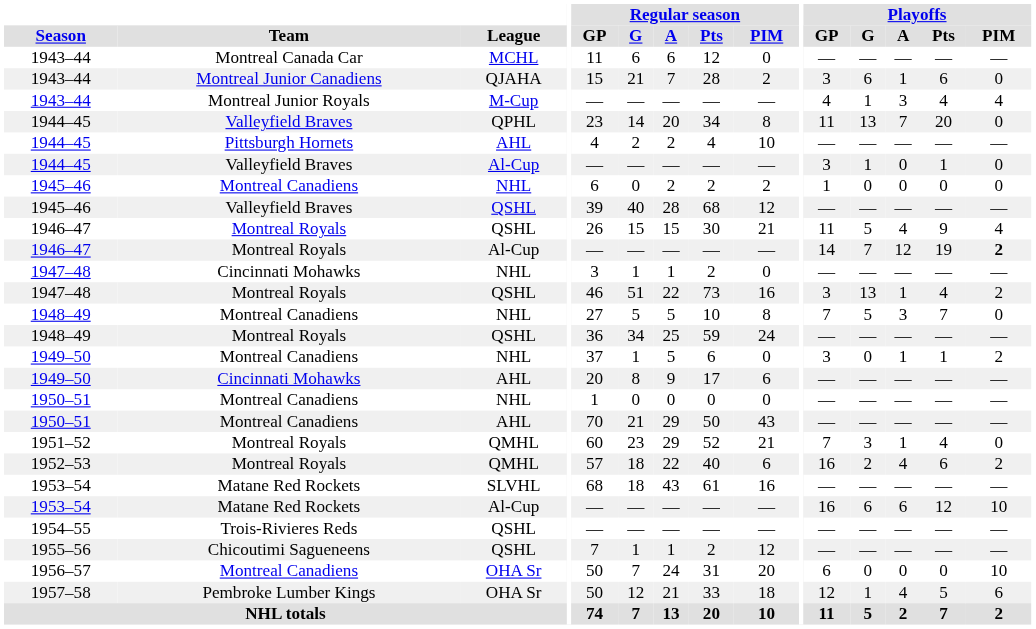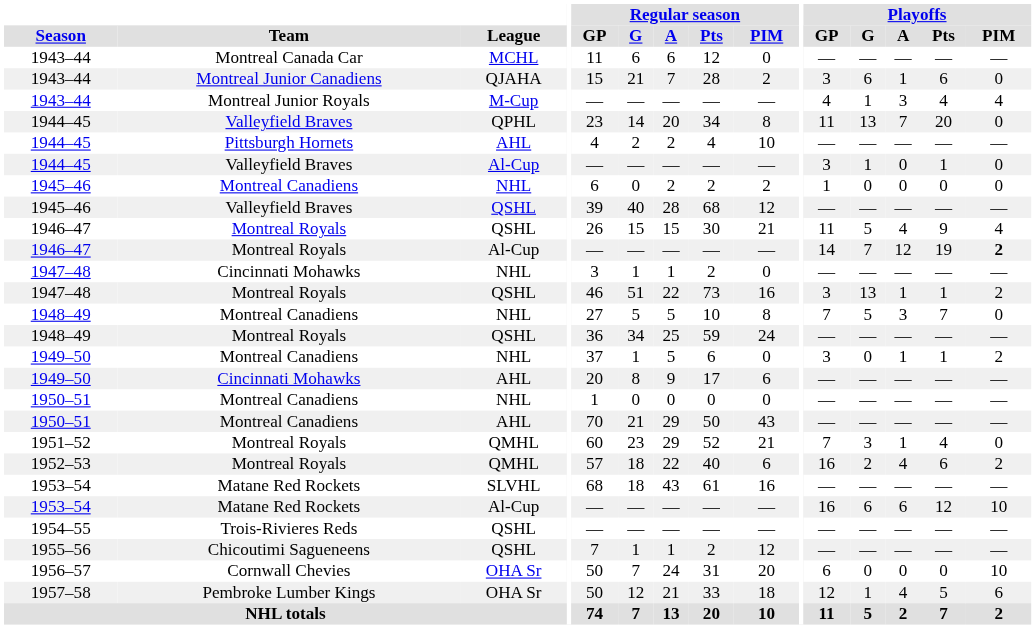 <table border="0" cellpadding="1" cellspacing="0" style="text-align:center; width:60em">
 <tr bgcolor="#e0e0e0">
 <th colspan="3" bgcolor="#ffffff"></th>
 <th rowspan="100" bgcolor="#ffffff"></th>
 <th colspan="5"><a href='#'>Regular season</a></th>
 <th rowspan="100" bgcolor="#ffffff"></th>
 <th colspan="5"><a href='#'>Playoffs</a></th>
 </tr>
 <tr bgcolor="#e0e0e0">
 <th><a href='#'>Season</a></th>
 <th>Team</th>
 <th>League</th>
 <th>GP</th>
 <th><a href='#'>G</a></th>
 <th><a href='#'>A</a></th>
 <th><a href='#'>Pts</a></th>
 <th><a href='#'>PIM</a></th>
 <th>GP</th>
 <th>G</th>
 <th>A</th>
 <th>Pts</th>
 <th>PIM</th>
 </tr>
 <tr>
 <td>1943–44</td>
 <td>Montreal Canada Car</td>
 <td><a href='#'>MCHL</a></td>
 <td>11</td>
 <td>6</td>
 <td>6</td>
 <td>12</td>
 <td>0</td>
 <td>—</td>
 <td>—</td>
 <td>—</td>
 <td>—</td>
 <td>—</td>
 </tr>
 <tr bgcolor="#f0f0f0">
 <td>1943–44</td>
 <td><a href='#'>Montreal Junior Canadiens</a></td>
 <td>QJAHA</td>
 <td>15</td>
 <td>21</td>
 <td>7</td>
 <td>28</td>
 <td>2</td>
 <td>3</td>
 <td>6</td>
 <td>1</td>
 <td>6</td>
 <td>0</td>
 </tr>
 <tr>
 <td><a href='#'>1943–44</a></td>
 <td>Montreal Junior Royals</td>
 <td><a href='#'>M-Cup</a></td>
 <td>—</td>
 <td>—</td>
 <td>—</td>
 <td>—</td>
 <td>—</td>
 <td>4</td>
 <td>1</td>
 <td>3</td>
 <td>4</td>
 <td>4</td>
 </tr>
 <tr bgcolor="#f0f0f0">
 <td>1944–45</td>
 <td><a href='#'>Valleyfield Braves</a></td>
 <td>QPHL</td>
 <td>23</td>
 <td>14</td>
 <td>20</td>
 <td>34</td>
 <td>8</td>
 <td>11</td>
 <td>13</td>
 <td>7</td>
 <td>20</td>
 <td>0</td>
 </tr>
 <tr>
 <td><a href='#'>1944–45</a></td>
 <td><a href='#'>Pittsburgh Hornets</a></td>
 <td><a href='#'>AHL</a></td>
 <td>4</td>
 <td>2</td>
 <td>2</td>
 <td>4</td>
 <td>10</td>
 <td>—</td>
 <td>—</td>
 <td>—</td>
 <td>—</td>
 <td>—</td>
 </tr>
 <tr bgcolor="#f0f0f0">
 <td><a href='#'>1944–45</a></td>
 <td>Valleyfield Braves</td>
 <td><a href='#'>Al-Cup</a></td>
 <td>—</td>
 <td>—</td>
 <td>—</td>
 <td>—</td>
 <td>—</td>
 <td>3</td>
 <td>1</td>
 <td>0</td>
 <td>1</td>
 <td>0</td>
 </tr>
 <tr>
 <td><a href='#'>1945–46</a></td>
 <td><a href='#'>Montreal Canadiens</a></td>
 <td><a href='#'>NHL</a></td>
 <td>6</td>
 <td>0</td>
 <td>2</td>
 <td>2</td>
 <td>2</td>
 <td>1</td>
 <td>0</td>
 <td>0</td>
 <td>0</td>
 <td>0</td>
 </tr>
 <tr bgcolor="#f0f0f0">
 <td>1945–46</td>
 <td>Valleyfield Braves</td>
 <td><a href='#'>QSHL</a></td>
 <td>39</td>
 <td>40</td>
 <td>28</td>
 <td>68</td>
 <td>12</td>
 <td>—</td>
 <td>—</td>
 <td>—</td>
 <td>—</td>
 <td>—</td>
 </tr>
 <tr>
 <td>1946–47</td>
 <td><a href='#'>Montreal Royals</a></td>
 <td>QSHL</td>
 <td>26</td>
 <td>15</td>
 <td>15</td>
 <td>30</td>
 <td>21</td>
 <td>11</td>
 <td>5</td>
 <td>4</td>
 <td>9</td>
 <td>4</td>
 </tr>
 <tr bgcolor="#f0f0f0">
 <td><a href='#'>1946–47</a></td>
 <td>Montreal Royals</td>
 <td>Al-Cup</td>
 <td>—</td>
 <td>—</td>
 <td>—</td>
 <td>—</td>
 <td>—</td>
 <td>14</td>
 <td>7</td>
 <td>12</td>
 <td>19</td>
 <td><strong>2</strong></td>
 </tr>
 <tr>
 <td><a href='#'>1947–48</a></td>
 <td>Cincinnati Mohawks</td>
 <td>NHL</td>
 <td>3</td>
 <td>1</td>
 <td>1</td>
 <td>2</td>
 <td>0</td>
 <td>—</td>
 <td>—</td>
 <td>—</td>
 <td>—</td>
 <td>—</td>
 </tr>
 <tr bgcolor="#f0f0f0">
 <td>1947–48</td>
 <td>Montreal Royals</td>
 <td>QSHL</td>
 <td>46</td>
 <td>51</td>
 <td>22</td>
 <td>73</td>
 <td>16</td>
 <td>3</td>
 <td>13</td>
 <td>1</td>
-<td>4</td>
+<td>1</td>
 <td>2</td>
 </tr>
 <tr>
 <td><a href='#'>1948–49</a></td>
 <td>Montreal Canadiens</td>
 <td>NHL</td>
 <td>27</td>
 <td>5</td>
 <td>5</td>
 <td>10</td>
 <td>8</td>
 <td>7</td>
 <td>5</td>
 <td>3</td>
 <td>7</td>
 <td>0</td>
 </tr>
 <tr bgcolor="#f0f0f0">
 <td>1948–49</td>
 <td>Montreal Royals</td>
 <td>QSHL</td>
 <td>36</td>
 <td>34</td>
 <td>25</td>
 <td>59</td>
 <td>24</td>
 <td>—</td>
 <td>—</td>
 <td>—</td>
 <td>—</td>
 <td>—</td>
 </tr>
 <tr>
 <td><a href='#'>1949–50</a></td>
 <td>Montreal Canadiens</td>
 <td>NHL</td>
 <td>37</td>
 <td>1</td>
 <td>5</td>
 <td>6</td>
 <td>0</td>
 <td>3</td>
 <td>0</td>
 <td>1</td>
 <td>1</td>
 <td>2</td>
 </tr>
 <tr bgcolor="#f0f0f0">
 <td><a href='#'>1949–50</a></td>
 <td><a href='#'>Cincinnati Mohawks</a></td>
 <td>AHL</td>
 <td>20</td>
 <td>8</td>
 <td>9</td>
 <td>17</td>
 <td>6</td>
 <td>—</td>
 <td>—</td>
 <td>—</td>
 <td>—</td>
 <td>—</td>
 </tr>
 <tr>
 <td><a href='#'>1950–51</a></td>
 <td>Montreal Canadiens</td>
 <td>NHL</td>
 <td>1</td>
 <td>0</td>
 <td>0</td>
 <td>0</td>
 <td>0</td>
 <td>—</td>
 <td>—</td>
 <td>—</td>
 <td>—</td>
 <td>—</td>
 </tr>
 <tr bgcolor="#f0f0f0">
 <td><a href='#'>1950–51</a></td>
 <td>Montreal Canadiens</td>
 <td>AHL</td>
 <td>70</td>
 <td>21</td>
 <td>29</td>
 <td>50</td>
 <td>43</td>
 <td>—</td>
 <td>—</td>
 <td>—</td>
 <td>—</td>
 <td>—</td>
 </tr>
 <tr>
 <td>1951–52</td>
 <td>Montreal Royals</td>
 <td>QMHL</td>
 <td>60</td>
 <td>23</td>
 <td>29</td>
 <td>52</td>
 <td>21</td>
 <td>7</td>
 <td>3</td>
 <td>1</td>
 <td>4</td>
 <td>0</td>
 </tr>
 <tr bgcolor="#f0f0f0">
 <td>1952–53</td>
 <td>Montreal Royals</td>
 <td>QMHL</td>
 <td>57</td>
 <td>18</td>
 <td>22</td>
 <td>40</td>
 <td>6</td>
 <td>16</td>
 <td>2</td>
 <td>4</td>
 <td>6</td>
 <td>2</td>
 </tr>
 <tr>
 <td>1953–54</td>
 <td>Matane Red Rockets</td>
 <td>SLVHL</td>
 <td>68</td>
 <td>18</td>
 <td>43</td>
 <td>61</td>
 <td>16</td>
 <td>—</td>
 <td>—</td>
 <td>—</td>
 <td>—</td>
 <td>—</td>
 </tr>
 <tr bgcolor="#f0f0f0">
 <td><a href='#'>1953–54</a></td>
 <td>Matane Red Rockets</td>
 <td>Al-Cup</td>
 <td>—</td>
 <td>—</td>
 <td>—</td>
 <td>—</td>
 <td>—</td>
 <td>16</td>
 <td>6</td>
 <td>6</td>
 <td>12</td>
 <td>10</td>
 </tr>
 <tr>
 <td>1954–55</td>
 <td>Trois-Rivieres Reds</td>
 <td>QSHL</td>
 <td>—</td>
 <td>—</td>
 <td>—</td>
 <td>—</td>
 <td>—</td>
 <td>—</td>
 <td>—</td>
 <td>—</td>
 <td>—</td>
 <td>—</td>
 </tr>
 <tr bgcolor="#f0f0f0">
 <td>1955–56</td>
 <td>Chicoutimi Sagueneens</td>
 <td>QSHL</td>
 <td>7</td>
 <td>1</td>
 <td>1</td>
 <td>2</td>
 <td>12</td>
 <td>—</td>
 <td>—</td>
 <td>—</td>
 <td>—</td>
 <td>—</td>
 </tr>
 <tr>
 <td>1956–57</td>
-<td><a href='#'>Montreal Canadiens</a></td>
+<td>Cornwall Chevies</td>
 <td><a href='#'>OHA Sr</a></td>
 <td>50</td>
 <td>7</td>
 <td>24</td>
 <td>31</td>
 <td>20</td>
 <td>6</td>
 <td>0</td>
 <td>0</td>
 <td>0</td>
 <td>10</td>
 </tr>
 <tr bgcolor="#f0f0f0">
 <td>1957–58</td>
 <td>Pembroke Lumber Kings</td>
 <td>OHA Sr</td>
 <td>50</td>
 <td>12</td>
 <td>21</td>
 <td>33</td>
 <td>18</td>
 <td>12</td>
 <td>1</td>
 <td>4</td>
 <td>5</td>
 <td>6</td>
 </tr>
 <tr bgcolor="#e0e0e0">
 <th colspan="3">NHL totals</th>
 <th>74</th>
 <th>7</th>
 <th>13</th>
 <th>20</th>
 <th>10</th>
 <th>11</th>
 <th>5</th>
 <th>2</th>
 <th>7</th>
 <th>2</th>
 </tr>
 </table>
